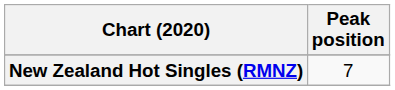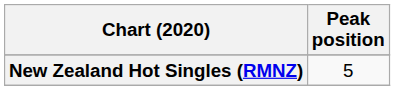 <table class="wikitable sortable plainrowheaders" style="text-align:center">
 <tr>
 <th scope="col">Chart (2020)</th>
 <th scope="col">Peak<br>position</th>
 </tr>
 <tr>
 </tr>
 <tr>
 <th scope="row">New Zealand Hot Singles (<a href='#'>RMNZ</a>)</th>
-<td>7</td>
+<td>5</td>
 </tr>
 <tr>
 </tr>
 <tr>
 </tr>
 <tr>
 </tr>
 </table>
